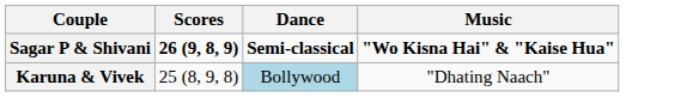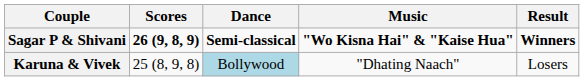 <table class="wikitable plainrowheaders sortable" style="text-align:center;">
 <tr>
 <th class="sortable" scope="col" style="text-align:center">Couple</th>
 <th>Scores</th>
 <th class="unsortable" scope="col">Dance</th>
 <th scope="col" class="unsortable">Music</th>
+<th scope="col" class="unsortable">Result</th>
 </tr>
 <tr>
 <th>Sagar P & Shivani</th>
 <td><strong>26 (9, 8, 9)</strong></td>
 <td><strong>Semi-classical</strong></td>
 <td><strong>"Wo Kisna Hai" & "Kaise Hua"</strong></td>
+<td><strong>Winners</strong></td>
 </tr>
 <tr>
 <th>Karuna & Vivek</th>
 <td>25 (8, 9, 8)</td>
 <td style="background: lightblue;">Bollywood</td>
 <td>"Dhating Naach"</td>
+<td>Losers</td>
 </tr>
 </table>
